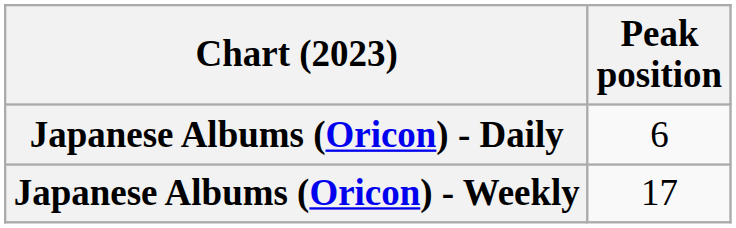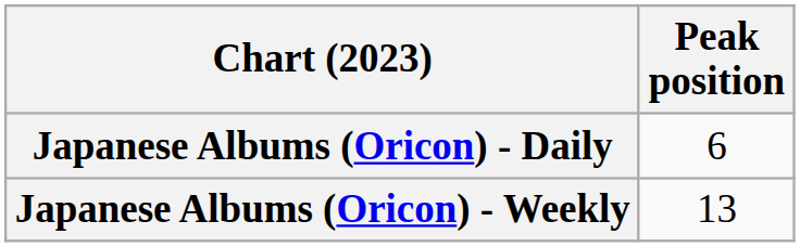 <table class="wikitable plainrowheaders" style="text-align:center">
 <tr>
 <th scope="col">Chart (2023)</th>
 <th scope="col">Peak<br> position</th>
 </tr>
 <tr>
 <th scope="row">Japanese Albums (<a href='#'>Oricon</a>) - Daily</th>
 <td>6</td>
 </tr>
 <tr>
 <th scope="row">Japanese Albums (<a href='#'>Oricon</a>) - Weekly </th>
-<td>17</td>
+<td>13</td>
 </tr>
 </table>
